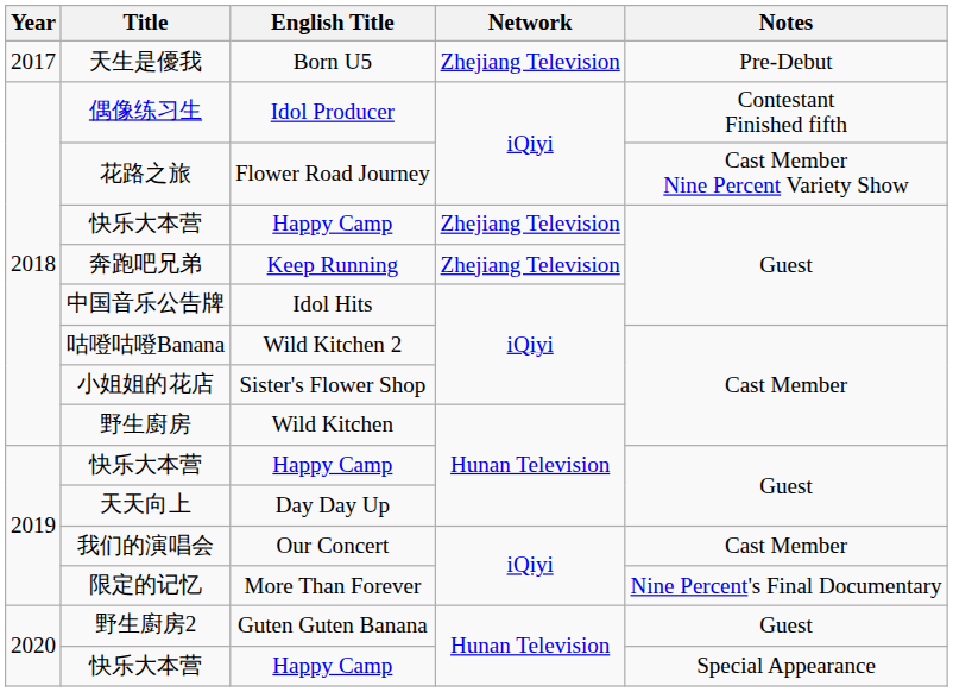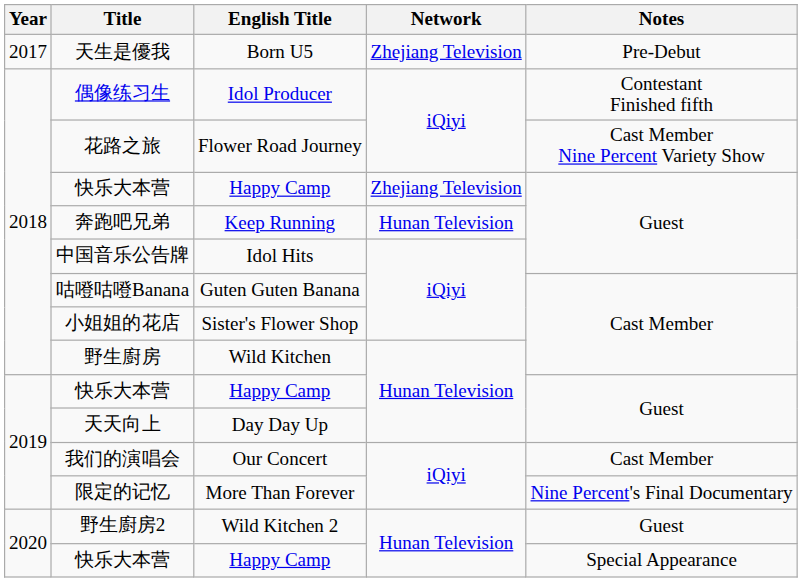 <table class="wikitable" style="text-align:center;">
 <tr>
 <th>Year</th>
 <th>Title</th>
 <th>English Title</th>
 <th>Network</th>
 <th>Notes</th>
 </tr>
 <tr>
 <td>2017</td>
 <td>天生是優我</td>
 <td>Born U5</td>
 <td><a href='#'>Zhejiang Television</a></td>
 <td>Pre-Debut</td>
 </tr>
 <tr>
 <td rowspan="8">2018</td>
 <td><a href='#'>偶像练习生</a></td>
 <td><a href='#'>Idol Producer</a></td>
 <td rowspan="2"><a href='#'>iQiyi</a></td>
 <td>Contestant<br>Finished fifth</td>
 </tr>
 <tr>
 <td>花路之旅</td>
 <td>Flower Road Journey</td>
 <td>Cast Member<br><a href='#'>Nine Percent</a> Variety Show</td>
 </tr>
 <tr>
 <td>快乐大本营</td>
 <td><a href='#'>Happy Camp</a></td>
 <td><a href='#'>Zhejiang Television</a></td>
 <td rowspan="3">Guest</td>
 </tr>
 <tr>
 <td>奔跑吧兄弟</td>
 <td><a href='#'>Keep Running</a></td>
-<td><a href='#'>Zhejiang Television</a></td>
+<td><a href='#'>Hunan Television</a></td>
 </tr>
 <tr>
 <td>中国音乐公告牌</td>
 <td>Idol Hits</td>
 <td rowspan="3"><a href='#'>iQiyi</a></td>
 </tr>
 <tr>
 <td>咕噔咕噔Banana</td>
-<td>Wild Kitchen 2</td>
+<td>Guten Guten Banana</td>
 <td rowspan="3">Cast Member</td>
 </tr>
 <tr>
 <td>小姐姐的花店</td>
 <td>Sister's Flower Shop</td>
 </tr>
 <tr>
 <td>野生廚房</td>
 <td>Wild Kitchen</td>
 <td rowspan="3"><a href='#'>Hunan Television</a></td>
 </tr>
 <tr>
 <td rowspan="4">2019</td>
 <td>快乐大本营</td>
 <td><a href='#'>Happy Camp</a></td>
 <td rowspan="2">Guest</td>
 </tr>
 <tr>
 <td>天天向上</td>
 <td>Day Day Up</td>
 </tr>
 <tr>
 <td>我们的演唱会</td>
 <td>Our Concert</td>
 <td rowspan="2"><a href='#'>iQiyi</a></td>
 <td>Cast Member</td>
 </tr>
 <tr>
 <td>限定的记忆</td>
 <td>More Than Forever</td>
 <td><a href='#'>Nine Percent</a>'s Final Documentary</td>
 </tr>
 <tr>
 <td rowspan="2">2020</td>
 <td>野生廚房2</td>
-<td>Guten Guten Banana</td>
+<td>Wild Kitchen 2</td>
 <td rowspan="2"><a href='#'>Hunan Television</a></td>
 <td>Guest</td>
 </tr>
 <tr>
 <td>快乐大本营</td>
 <td><a href='#'>Happy Camp</a></td>
 <td>Special Appearance</td>
 </tr>
 </table>
